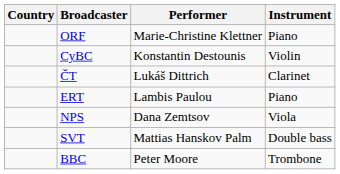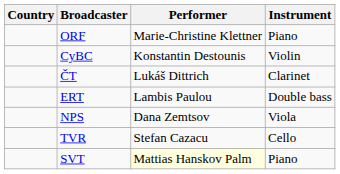 <table class="wikitable" style="text-align: left;">
 <tr>
 <th>Country</th>
 <th>Broadcaster</th>
 <th>Performer</th>
 <th>Instrument</th>
 </tr>
 <tr>
 <td></td>
 <td><a href='#'>ORF</a></td>
 <td>Marie-Christine Klettner</td>
 <td>Piano</td>
 </tr>
 <tr>
 <td></td>
 <td><a href='#'>CyBC</a></td>
 <td>Konstantin Destounis</td>
 <td>Violin</td>
 </tr>
 <tr>
 <td></td>
 <td><a href='#'>ČT</a></td>
 <td>Lukáš Dittrich</td>
 <td>Clarinet</td>
 </tr>
 <tr>
 <td></td>
 <td><a href='#'>ERT</a></td>
 <td>Lambis Paulou</td>
-<td>Piano</td>
+<td>Double bass</td>
 </tr>
 <tr>
 <td></td>
 <td><a href='#'>NPS</a></td>
 <td>Dana Zemtsov</td>
 <td>Viola</td>
 </tr>
 <tr>
 <td></td>
-<td><a href='#'>SVT</a></td>
-<td>Mattias Hanskov Palm</td>
-<td>Double bass</td>
+<td><a href='#'>TVR</a></td>
+<td>Stefan Cazacu</td>
+<td>Cello</td>
 </tr>
 <tr>
 <td></td>
-<td><a href='#'>BBC</a></td>
-<td>Peter Moore</td>
-<td>Trombone</td>
+<td><a href='#'>SVT</a></td>
+<td style="background: lightyellow;">Mattias Hanskov Palm</td>
+<td>Piano</td>
 </tr>
 </table>
